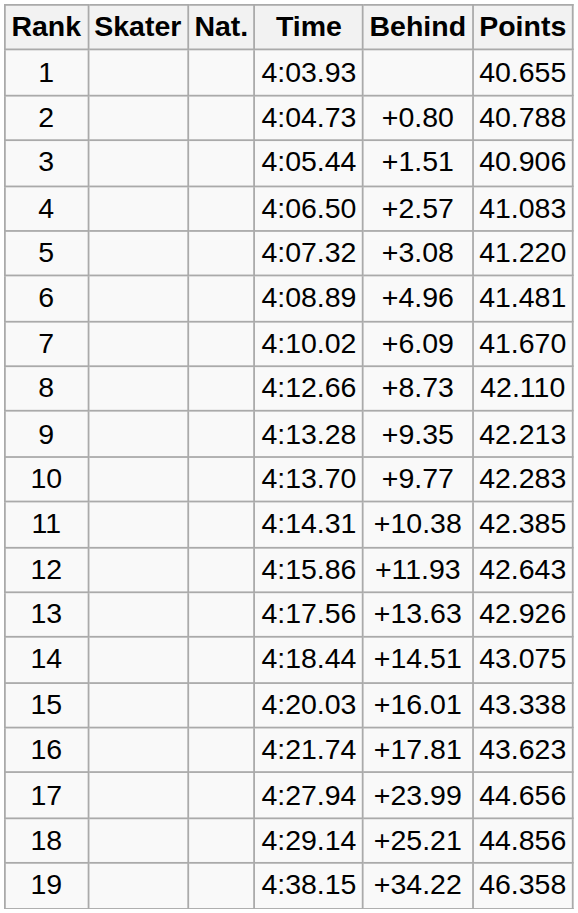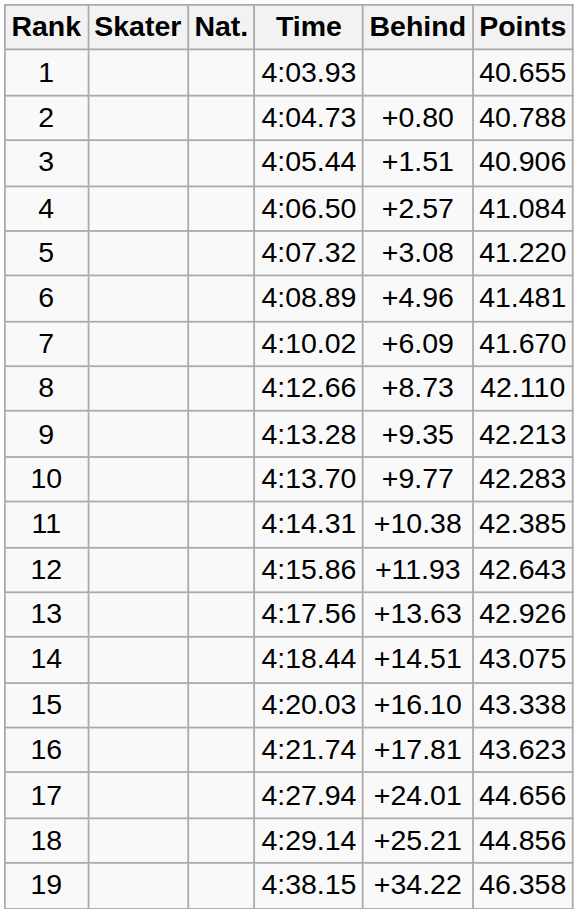 <table class="wikitable sortable" border="1" style="text-align:center">
 <tr>
 <th>Rank</th>
 <th>Skater</th>
 <th>Nat.</th>
 <th>Time</th>
 <th>Behind</th>
 <th>Points</th>
 </tr>
 <tr>
 <td>1</td>
 <td align=left></td>
 <td></td>
 <td>4:03.93</td>
 <td></td>
 <td>40.655</td>
 </tr>
 <tr>
 <td>2</td>
 <td align=left></td>
 <td></td>
 <td>4:04.73</td>
 <td>+0.80</td>
 <td>40.788</td>
 </tr>
 <tr>
 <td>3</td>
 <td align=left></td>
 <td></td>
 <td>4:05.44</td>
 <td>+1.51</td>
 <td>40.906</td>
 </tr>
 <tr>
 <td>4</td>
 <td align=left></td>
 <td></td>
 <td>4:06.50</td>
 <td>+2.57</td>
-<td>41.083</td>
+<td>41.084</td>
 </tr>
 <tr>
 <td>5</td>
 <td align=left></td>
 <td></td>
 <td>4:07.32</td>
 <td>+3.08</td>
 <td>41.220</td>
 </tr>
 <tr>
 <td>6</td>
 <td align=left></td>
 <td></td>
 <td>4:08.89</td>
 <td>+4.96</td>
 <td>41.481</td>
 </tr>
 <tr>
 <td>7</td>
 <td align=left></td>
 <td></td>
 <td>4:10.02</td>
 <td>+6.09</td>
 <td>41.670</td>
 </tr>
 <tr>
 <td>8</td>
 <td align=left></td>
 <td></td>
 <td>4:12.66</td>
 <td>+8.73</td>
 <td>42.110</td>
 </tr>
 <tr>
 <td>9</td>
 <td align=left></td>
 <td></td>
 <td>4:13.28</td>
 <td>+9.35</td>
 <td>42.213</td>
 </tr>
 <tr>
 <td>10</td>
 <td align=left></td>
 <td></td>
 <td>4:13.70</td>
 <td>+9.77</td>
 <td>42.283</td>
 </tr>
 <tr>
 <td>11</td>
 <td align=left></td>
 <td></td>
 <td>4:14.31</td>
 <td>+10.38</td>
 <td>42.385</td>
 </tr>
 <tr>
 <td>12</td>
 <td align=left></td>
 <td></td>
 <td>4:15.86</td>
 <td>+11.93</td>
 <td>42.643</td>
 </tr>
 <tr>
 <td>13</td>
 <td align=left></td>
 <td></td>
 <td>4:17.56</td>
 <td>+13.63</td>
 <td>42.926</td>
 </tr>
 <tr>
 <td>14</td>
 <td align=left></td>
 <td></td>
 <td>4:18.44</td>
 <td>+14.51</td>
 <td>43.075</td>
 </tr>
 <tr>
 <td>15</td>
 <td align=left></td>
 <td></td>
 <td>4:20.03</td>
-<td>+16.01</td>
+<td>+16.10</td>
 <td>43.338</td>
 </tr>
 <tr>
 <td>16</td>
 <td align=left></td>
 <td></td>
 <td>4:21.74</td>
 <td>+17.81</td>
 <td>43.623</td>
 </tr>
 <tr>
 <td>17</td>
 <td align=left></td>
 <td></td>
 <td>4:27.94</td>
-<td>+23.99</td>
+<td>+24.01</td>
 <td>44.656</td>
 </tr>
 <tr>
 <td>18</td>
 <td align=left></td>
 <td></td>
 <td>4:29.14</td>
 <td>+25.21</td>
 <td>44.856</td>
 </tr>
 <tr>
 <td>19</td>
 <td align=left></td>
 <td></td>
 <td>4:38.15</td>
 <td>+34.22</td>
 <td>46.358</td>
 </tr>
 <tr>
 </tr>
 </table>
